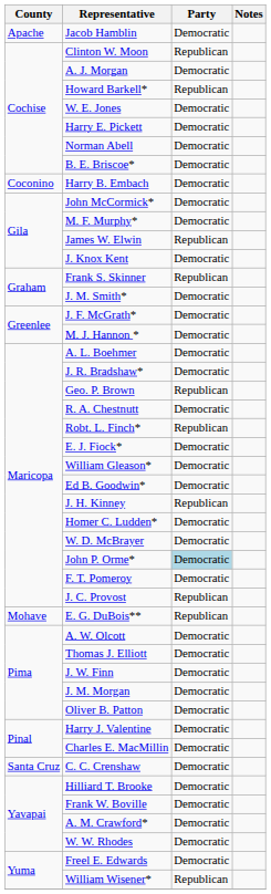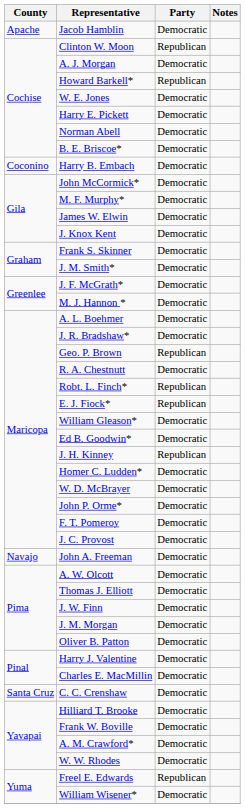 <table class=wikitable>
 <tr>
 <th>County</th>
 <th>Representative</th>
 <th>Party</th>
 <th>Notes</th>
 </tr>
 <tr>
 <td><a href='#'>Apache</a></td>
 <td><a href='#'>Jacob Hamblin</a></td>
 <td>Democratic</td>
 <td></td>
 </tr>
 <tr>
 <td rowspan="7"><a href='#'>Cochise</a></td>
 <td><a href='#'>Clinton W. Moon</a></td>
 <td>Republican</td>
 <td></td>
 </tr>
 <tr>
 <td><a href='#'>A. J. Morgan</a></td>
 <td>Democratic</td>
 <td></td>
 </tr>
 <tr>
 <td><a href='#'>Howard Barkell</a>*</td>
 <td>Republican</td>
 <td></td>
 </tr>
 <tr>
 <td><a href='#'>W. E. Jones</a></td>
 <td>Democratic</td>
 <td></td>
 </tr>
 <tr>
 <td><a href='#'>Harry E. Pickett</a></td>
 <td>Democratic</td>
 <td></td>
 </tr>
 <tr>
 <td><a href='#'>Norman Abell</a></td>
 <td>Democratic</td>
 <td></td>
 </tr>
 <tr>
 <td><a href='#'>B. E. Briscoe</a>*</td>
 <td>Democratic</td>
 <td></td>
 </tr>
 <tr>
 <td><a href='#'>Coconino</a></td>
 <td><a href='#'>Harry B. Embach</a></td>
 <td>Democratic</td>
 <td></td>
 </tr>
 <tr>
 <td rowspan="4"><a href='#'>Gila</a></td>
 <td><a href='#'>John McCormick</a>*</td>
 <td>Democratic</td>
 <td></td>
 </tr>
 <tr>
 <td><a href='#'>M. F. Murphy</a>*</td>
 <td>Democratic</td>
 <td></td>
 </tr>
 <tr>
 <td><a href='#'>James W. Elwin</a></td>
-<td>Republican</td>
+<td>Democratic</td>
 <td></td>
 </tr>
 <tr>
 <td><a href='#'>J. Knox Kent</a></td>
 <td>Democratic</td>
 <td></td>
 </tr>
 <tr>
 <td rowspan="2"><a href='#'>Graham</a></td>
 <td><a href='#'>Frank S. Skinner</a></td>
-<td>Republican</td>
+<td>Democratic</td>
 <td></td>
 </tr>
 <tr>
 <td><a href='#'>J. M. Smith</a>*</td>
 <td>Democratic</td>
 <td></td>
 </tr>
 <tr>
 <td rowspan="2"><a href='#'>Greenlee</a></td>
 <td><a href='#'>J. F. McGrath</a>*</td>
 <td>Democratic</td>
 <td></td>
 </tr>
 <tr>
 <td><a href='#'>M. J. Hannon </a>*</td>
 <td>Democratic</td>
 <td></td>
 </tr>
 <tr>
 <td rowspan="14"><a href='#'>Maricopa</a></td>
 <td><a href='#'>A. L. Boehmer</a></td>
 <td>Democratic</td>
 <td></td>
 </tr>
 <tr>
 <td><a href='#'>J. R. Bradshaw</a>*</td>
 <td>Democratic</td>
 <td></td>
 </tr>
 <tr>
 <td><a href='#'>Geo. P. Brown</a></td>
 <td>Republican</td>
 <td></td>
 </tr>
 <tr>
 <td><a href='#'>R. A. Chestnutt</a></td>
 <td>Democratic</td>
 <td></td>
 </tr>
 <tr>
 <td><a href='#'>Robt. L. Finch</a>*</td>
 <td>Republican</td>
 <td></td>
 </tr>
 <tr>
 <td><a href='#'>E. J. Fiock</a>*</td>
-<td>Democratic</td>
+<td>Republican</td>
 <td></td>
 </tr>
 <tr>
 <td><a href='#'>William Gleason</a>*</td>
 <td>Democratic</td>
 <td></td>
 </tr>
 <tr>
 <td><a href='#'>Ed B. Goodwin</a>*</td>
 <td>Democratic</td>
 <td></td>
 </tr>
 <tr>
 <td><a href='#'>J. H. Kinney</a></td>
 <td>Republican</td>
 <td></td>
 </tr>
 <tr>
 <td><a href='#'>Homer C. Ludden</a>*</td>
 <td>Democratic</td>
 <td></td>
 </tr>
 <tr>
 <td><a href='#'>W. D. McBrayer</a></td>
 <td>Democratic</td>
 <td></td>
 </tr>
 <tr>
 <td><a href='#'>John P. Orme</a>*</td>
-<td style="background: lightblue;">Democratic</td>
+<td>Democratic</td>
 <td></td>
 </tr>
 <tr>
 <td><a href='#'>F. T. Pomeroy</a></td>
 <td>Democratic</td>
 <td></td>
 </tr>
 <tr>
 <td><a href='#'>J. C. Provost</a></td>
-<td>Republican</td>
+<td>Democratic</td>
 <td></td>
 </tr>
 <tr>
-<td><a href='#'>Mohave</a></td>
-<td><a href='#'>E. G. DuBois</a>**</td>
-<td>Republican</td>
+<td><a href='#'>Navajo</a></td>
+<td><a href='#'>John A. Freeman</a></td>
+<td>Democratic</td>
 <td></td>
 </tr>
 <tr>
 <td rowspan="5"><a href='#'>Pima</a></td>
 <td><a href='#'>A. W. Olcott</a></td>
 <td>Democratic</td>
 <td></td>
 </tr>
 <tr>
 <td><a href='#'>Thomas J. Elliott</a></td>
 <td>Democratic</td>
 <td></td>
 </tr>
 <tr>
 <td><a href='#'>J. W. Finn</a></td>
 <td>Democratic</td>
 <td></td>
 </tr>
 <tr>
 <td><a href='#'>J. M. Morgan</a></td>
 <td>Democratic</td>
 <td></td>
 </tr>
 <tr>
 <td><a href='#'>Oliver B. Patton</a></td>
 <td>Democratic</td>
 <td></td>
 </tr>
 <tr>
 <td rowspan="2"><a href='#'>Pinal</a></td>
 <td><a href='#'>Harry J. Valentine</a></td>
 <td>Democratic</td>
 <td></td>
 </tr>
 <tr>
 <td><a href='#'>Charles E. MacMillin</a></td>
 <td>Democratic</td>
 <td></td>
 </tr>
 <tr>
 <td><a href='#'>Santa Cruz</a></td>
 <td><a href='#'>C. C. Crenshaw</a></td>
 <td>Democratic</td>
 <td></td>
 </tr>
 <tr>
 <td rowspan="4"><a href='#'>Yavapai</a></td>
 <td><a href='#'>Hilliard T. Brooke</a></td>
 <td>Democratic</td>
 <td></td>
 </tr>
 <tr>
 <td><a href='#'>Frank W. Boville</a></td>
 <td>Democratic</td>
 <td></td>
 </tr>
 <tr>
 <td><a href='#'>A. M. Crawford</a>*</td>
 <td>Democratic</td>
 <td></td>
 </tr>
 <tr>
 <td><a href='#'>W. W. Rhodes</a></td>
 <td>Democratic</td>
 <td></td>
 </tr>
 <tr>
 <td rowspan="2"><a href='#'>Yuma</a></td>
 <td><a href='#'>Freel E. Edwards</a></td>
-<td>Democratic</td>
+<td>Republican</td>
 <td></td>
 </tr>
 <tr>
 <td><a href='#'>William Wisener</a>*</td>
-<td>Republican</td>
+<td>Democratic</td>
 <td></td>
 </tr>
 <tr>
 </tr>
 </table>
